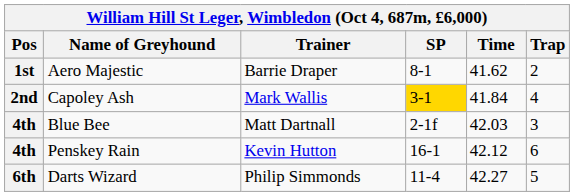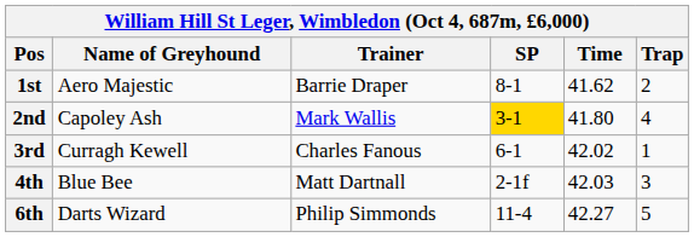 <table class="wikitable">
 <tr>
 <th colspan="6"><a href='#'>William Hill St Leger</a>, <a href='#'>Wimbledon</a> (Oct 4, 687m, £6,000)</th>
 </tr>
 <tr>
 <th width=30>Pos</th>
 <th width=180>Name of Greyhound</th>
 <th width=150>Trainer</th>
 <th width=50>SP</th>
 <th width=50>Time</th>
 <th width=30>Trap</th>
 </tr>
 <tr>
 <th>1st</th>
 <td>Aero Majestic</td>
 <td>Barrie Draper</td>
 <td>8-1</td>
 <td>41.62</td>
 <td>2</td>
 </tr>
 <tr>
 <th>2nd</th>
 <td>Capoley Ash</td>
 <td><a href='#'>Mark Wallis</a></td>
 <td style="background: gold;">3-1</td>
-<td>41.84</td>
+<td>41.80</td>
 <td>4</td>
+</tr>
+<tr>
+<th>3rd</th>
+<td>Curragh Kewell</td>
+<td>Charles Fanous</td>
+<td>6-1</td>
+<td>42.02</td>
+<td>1</td>
 </tr>
 <tr>
 <th>4th</th>
 <td>Blue Bee</td>
 <td>Matt Dartnall</td>
 <td>2-1f</td>
 <td>42.03</td>
 <td>3</td>
 </tr>
 <tr>
-<th>4th</th>
-<td>Penskey Rain</td>
-<td><a href='#'>Kevin Hutton</a></td>
-<td>16-1</td>
-<td>42.12</td>
-<td>6</td>
-</tr>
-<tr>
 <th>6th</th>
 <td>Darts Wizard</td>
 <td>Philip Simmonds</td>
 <td>11-4</td>
 <td>42.27</td>
 <td>5</td>
 </tr>
 </table>
